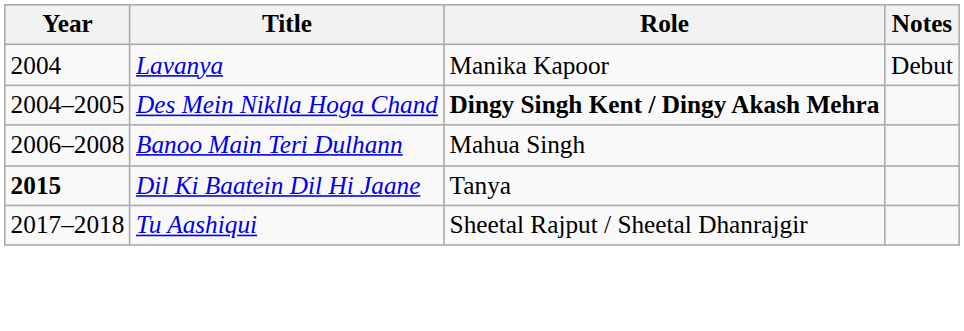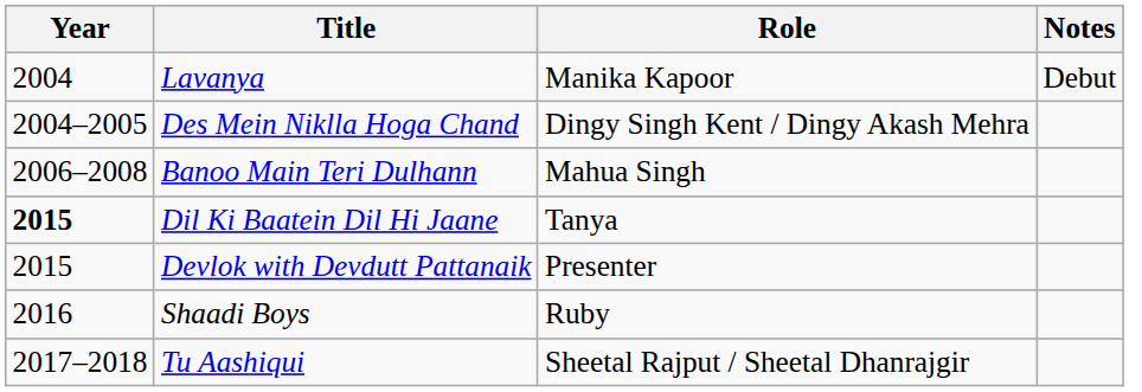 <table class="wikitable">
 <tr>
 <th>Year</th>
 <th>Title</th>
 <th>Role</th>
 <th>Notes</th>
 </tr>
 <tr>
 <td>2004</td>
 <td><em><a href='#'>Lavanya</a></em></td>
 <td>Manika Kapoor</td>
 <td>Debut</td>
 </tr>
 <tr>
 <td>2004–2005</td>
 <td><em><a href='#'>Des Mein Niklla Hoga Chand</a></em></td>
-<td><strong>Dingy Singh Kent / Dingy Akash Mehra</strong></td>
+<td>Dingy Singh Kent / Dingy Akash Mehra</td>
 <td></td>
 </tr>
 <tr>
 <td>2006–2008</td>
 <td><em><a href='#'>Banoo Main Teri Dulhann</a></em></td>
 <td>Mahua Singh</td>
 <td></td>
 </tr>
 <tr>
 <td><strong>2015</strong></td>
 <td><em><a href='#'>Dil Ki Baatein Dil Hi Jaane</a></em></td>
 <td>Tanya</td>
 <td></td>
 </tr>
 <tr>
+<td>2015</td>
+<td><em><a href='#'>Devlok with Devdutt Pattanaik</a></em></td>
+<td>Presenter</td>
+<td></td>
+</tr>
+<tr>
+<td>2016</td>
+<td><em>Shaadi Boys</em></td>
+<td>Ruby</td>
+<td></td>
+</tr>
+<tr>
 <td>2017–2018</td>
 <td><em><a href='#'>Tu Aashiqui</a></em></td>
 <td>Sheetal Rajput / Sheetal Dhanrajgir</td>
 <td></td>
 </tr>
 </table>
